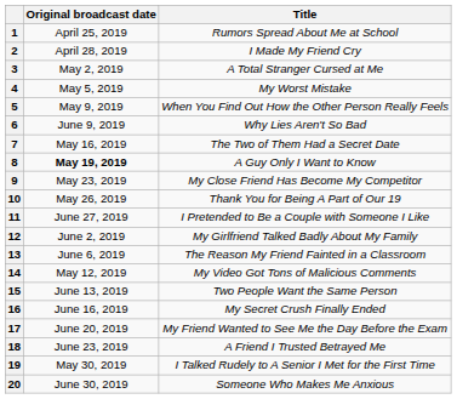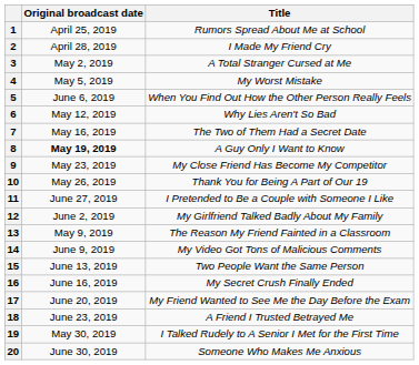 <table class="wikitable" style="text-align:center">
 <tr>
 <th></th>
 <th>Original broadcast date</th>
 <th>Title</th>
 </tr>
 <tr>
 <th>1</th>
 <td>April 25, 2019</td>
 <td><em>Rumors Spread About Me at School</em></td>
 </tr>
 <tr>
 <th>2</th>
 <td>April 28, 2019</td>
 <td><em>I Made My Friend Cry</em></td>
 </tr>
 <tr>
 <th>3</th>
 <td>May 2, 2019</td>
 <td><em>A Total Stranger Cursed at Me</em></td>
 </tr>
 <tr>
 <th>4</th>
 <td>May 5, 2019</td>
 <td><em>My Worst Mistake</em></td>
 </tr>
 <tr>
 <th>5</th>
-<td>May 9, 2019</td>
+<td>June 6, 2019</td>
 <td><em>When You Find Out How the Other Person Really Feels</em></td>
 </tr>
 <tr>
 <th>6</th>
-<td>June 9, 2019</td>
+<td>May 12, 2019</td>
 <td><em>Why Lies Aren't So Bad</em></td>
 </tr>
 <tr>
 <th>7</th>
 <td>May 16, 2019</td>
 <td><em>The Two of Them Had a Secret Date</em></td>
 </tr>
 <tr>
 <th>8</th>
 <td><strong>May 19, 2019</strong></td>
 <td><em>A Guy Only I Want to Know</em></td>
 </tr>
 <tr>
 <th>9</th>
 <td>May 23, 2019</td>
 <td><em>My Close Friend Has Become My Competitor</em></td>
 </tr>
 <tr>
 <th>10</th>
 <td>May 26, 2019</td>
 <td><em>Thank You for Being A Part of Our 19</em></td>
 </tr>
 <tr>
 <th>11</th>
 <td>June 27, 2019</td>
 <td><em>I Pretended to Be a Couple with Someone I Like</em></td>
 </tr>
 <tr>
 <th>12</th>
 <td>June 2, 2019</td>
 <td><em>My Girlfriend Talked Badly About My Family</em></td>
 </tr>
 <tr>
 <th>13</th>
-<td>June 6, 2019</td>
+<td>May 9, 2019</td>
 <td><em>The Reason My Friend Fainted in a Classroom</em></td>
 </tr>
 <tr>
 <th>14</th>
-<td>May 12, 2019</td>
+<td>June 9, 2019</td>
 <td><em>My Video Got Tons of Malicious Comments</em></td>
 </tr>
 <tr>
 <th>15</th>
 <td>June 13, 2019</td>
 <td><em>Two People Want the Same Person</em></td>
 </tr>
 <tr>
 <th>16</th>
 <td>June 16, 2019</td>
 <td><em>My Secret Crush Finally Ended</em></td>
 </tr>
 <tr>
 <th>17</th>
 <td>June 20, 2019</td>
 <td><em>My Friend Wanted to See Me the Day Before the Exam</em></td>
 </tr>
 <tr>
 <th>18</th>
 <td>June 23, 2019</td>
 <td><em>A Friend I Trusted Betrayed Me</em></td>
 </tr>
 <tr>
 <th>19</th>
 <td>May 30, 2019</td>
 <td><em>I Talked Rudely to A Senior I Met for the First Time</em></td>
 </tr>
 <tr>
 <th>20</th>
 <td>June 30, 2019</td>
 <td><em>Someone Who Makes Me Anxious</em></td>
 </tr>
 </table>
